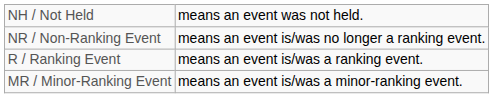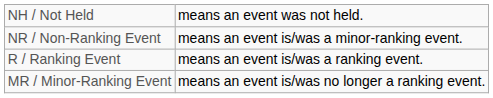 <table class="wikitable" style="font-size:90%">
 <tr>
 <td style="color:#555555;" colspan="4">NH / Not Held</td>
 <td>means an event was not held.</td>
 </tr>
 <tr>
 <td style="color:#555555;" colspan="4">NR / Non-Ranking Event</td>
-<td>means an event is/was no longer a ranking event.</td>
+<td>means an event is/was a minor-ranking event.</td>
 </tr>
 <tr>
 <td style="color:#555555;" colspan="4">R / Ranking Event</td>
 <td>means an event is/was a ranking event.</td>
 </tr>
 <tr>
 <td style="color:#555555;" colspan="4">MR / Minor-Ranking Event</td>
-<td>means an event is/was a minor-ranking event.</td>
+<td>means an event is/was no longer a ranking event.</td>
 </tr>
 </table>
